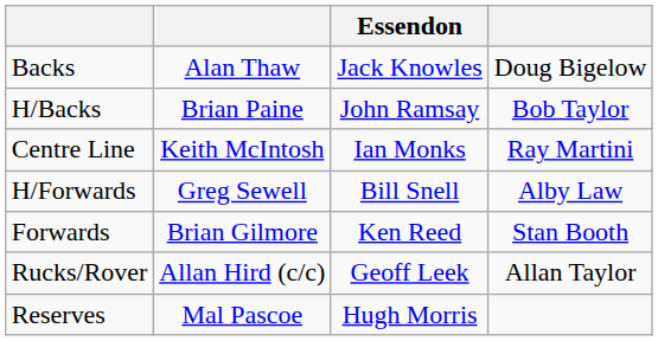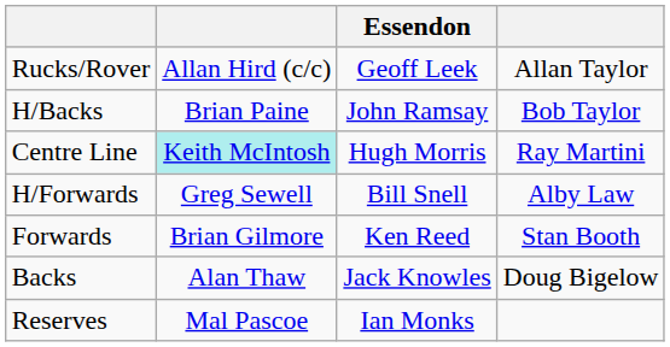 <table class="wikitable">
 <tr>
 <th></th>
 <th></th>
 <th>Essendon</th>
 <th></th>
 </tr>
 <tr>
-<td>Backs</td>
-<td align=center><a href='#'>Alan Thaw</a></td>
-<td align=center><a href='#'>Jack Knowles</a></td>
-<td align=center>Doug Bigelow</td>
+<td>Rucks/Rover</td>
+<td align=center><a href='#'>Allan Hird</a> (c/c)</td>
+<td align=center><a href='#'>Geoff Leek</a></td>
+<td align=center>Allan Taylor</td>
 </tr>
 <tr>
 <td>H/Backs</td>
 <td align=center><a href='#'>Brian Paine</a></td>
 <td align=center><a href='#'>John Ramsay</a></td>
 <td align=center><a href='#'>Bob Taylor</a></td>
 </tr>
 <tr>
 <td>Centre Line</td>
-<td align=center><a href='#'>Keith McIntosh</a></td>
-<td align=center><a href='#'>Ian Monks</a></td>
+<td align=center style="background: paleturquoise;"><a href='#'>Keith McIntosh</a></td>
+<td align=center><a href='#'>Hugh Morris</a></td>
 <td align=center><a href='#'>Ray Martini</a></td>
 </tr>
 <tr>
 <td>H/Forwards</td>
 <td align=center><a href='#'>Greg Sewell</a></td>
 <td align=center><a href='#'>Bill Snell</a></td>
 <td align=center><a href='#'>Alby Law</a></td>
 </tr>
 <tr>
 <td>Forwards</td>
 <td align=center><a href='#'>Brian Gilmore</a></td>
 <td align=center><a href='#'>Ken Reed</a></td>
 <td align=center><a href='#'>Stan Booth</a></td>
 </tr>
 <tr>
-<td>Rucks/Rover</td>
-<td align=center><a href='#'>Allan Hird</a> (c/c)</td>
-<td align=center><a href='#'>Geoff Leek</a></td>
-<td align=center>Allan Taylor</td>
+<td>Backs</td>
+<td align=center><a href='#'>Alan Thaw</a></td>
+<td align=center><a href='#'>Jack Knowles</a></td>
+<td align=center>Doug Bigelow</td>
 </tr>
 <tr>
 <td>Reserves</td>
 <td align=center><a href='#'>Mal Pascoe</a></td>
-<td align=center><a href='#'>Hugh Morris</a></td>
+<td align=center><a href='#'>Ian Monks</a></td>
 <td align=center></td>
 </tr>
 </table>
